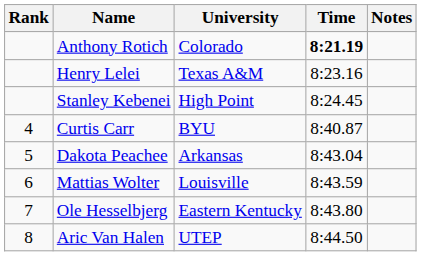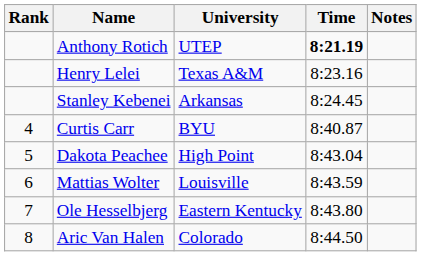 <table class="wikitable sortable" style="text-align:center">
 <tr>
 <th>Rank</th>
 <th>Name</th>
 <th>University</th>
 <th>Time</th>
 <th>Notes</th>
 </tr>
 <tr>
 <td></td>
 <td align=left><a href='#'>Anthony Rotich</a> </td>
-<td align=left><a href='#'>Colorado</a></td>
+<td align=left><a href='#'>UTEP</a></td>
 <td><strong>8:21.19</strong></td>
 <td></td>
 </tr>
 <tr>
 <td></td>
 <td align=left><a href='#'>Henry Lelei</a></td>
 <td align=left><a href='#'>Texas A&M</a></td>
 <td>8:23.16</td>
 <td></td>
 </tr>
 <tr>
 <td></td>
 <td align=left><a href='#'>Stanley Kebenei</a></td>
-<td align=left><a href='#'>High Point</a></td>
+<td align=left><a href='#'>Arkansas</a></td>
 <td>8:24.45</td>
 <td></td>
 </tr>
 <tr>
 <td>4</td>
 <td align=left><a href='#'>Curtis Carr</a></td>
 <td align=left><a href='#'>BYU</a></td>
 <td>8:40.87</td>
 <td></td>
 </tr>
 <tr>
 <td>5</td>
 <td align=left><a href='#'>Dakota Peachee</a></td>
-<td align=left><a href='#'>Arkansas</a></td>
+<td align=left><a href='#'>High Point</a></td>
 <td>8:43.04</td>
 <td></td>
 </tr>
 <tr>
 <td>6</td>
 <td align=left><a href='#'>Mattias Wolter</a> </td>
 <td align=left><a href='#'>Louisville</a></td>
 <td>8:43.59</td>
 <td></td>
 </tr>
 <tr>
 <td>7</td>
 <td align=left><a href='#'>Ole Hesselbjerg</a> </td>
 <td align=left><a href='#'>Eastern Kentucky</a></td>
 <td>8:43.80</td>
 <td></td>
 </tr>
 <tr>
 <td>8</td>
 <td align=left><a href='#'>Aric Van Halen</a></td>
-<td align=left><a href='#'>UTEP</a></td>
+<td align=left><a href='#'>Colorado</a></td>
 <td>8:44.50</td>
 <td></td>
 </tr>
 </table>
